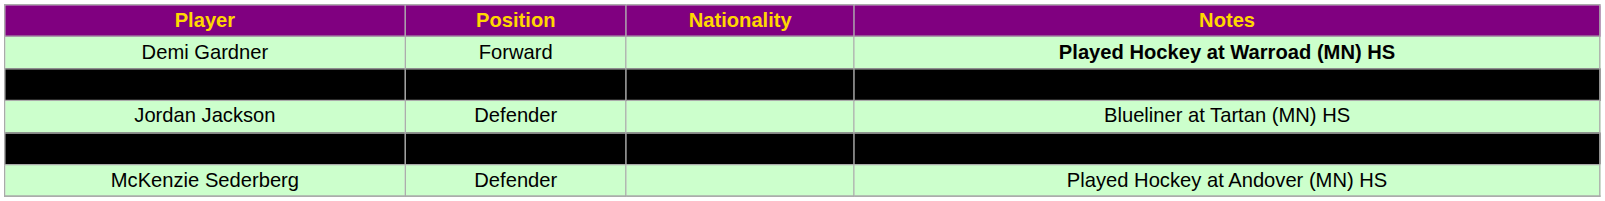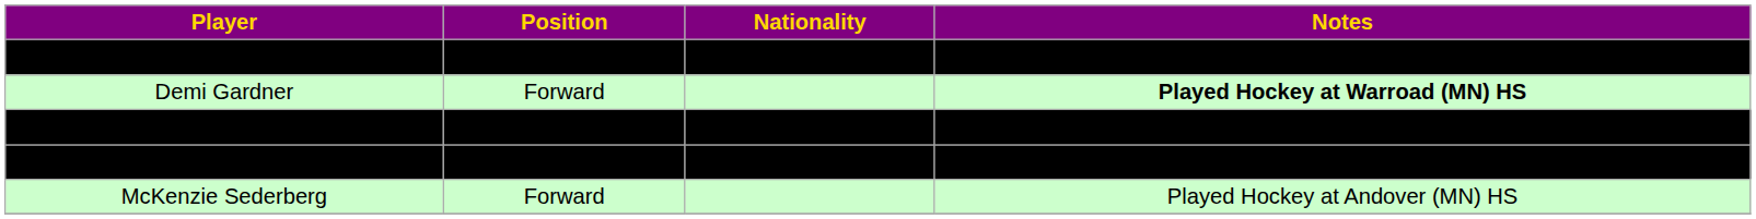 <table class="wikitable" width="80%">
 <tr align="center"  style="background:purple;color:gold;">
 <td><strong>Player</strong></td>
 <td><strong>Position</strong></td>
 <td><strong>Nationality</strong></td>
 <td><strong>Notes</strong></td>
+</tr>
+<tr align="center" bgcolor=" ">
+<td>Chloe Crosby</td>
+<td>Goaltender</td>
+<td></td>
+<td>Attended Lakeville South (MN) HS</td>
 </tr>
 <tr align="center" bgcolor="#ccffcc">
 <td>Demi Gardner</td>
 <td>Forward</td>
 <td></td>
 <td><strong>Played Hockey at Warroad (MN) HS</strong></td>
 </tr>
 <tr align="center" bgcolor=" ">
 <td>Taylor Gulenchyn</td>
 <td>Goaltender</td>
 <td></td>
 <td>Attended Chaska-Chanhassen (MN) HS</td>
 </tr>
-<tr align="center" bgcolor="#ccffcc">
-<td>Jordan Jackson</td>
-<td>Defender</td>
-<td></td>
-<td>Blueliner at Tartan (MN) HS</td>
-</tr>
 <tr align="center" bgcolor=" ">
 <td>Sofia Poinar</td>
-<td>Forward</td>
+<td>Defender</td>
 <td></td>
 <td>Member of Minnesota Revolution</td>
 </tr>
 <tr align="center" bgcolor="#ccffcc">
 <td>McKenzie Sederberg</td>
-<td>Defender</td>
+<td>Forward</td>
 <td></td>
 <td>Played Hockey at Andover (MN) HS</td>
 </tr>
 <tr align="center" bgcolor=" ">
 </tr>
 </table>
